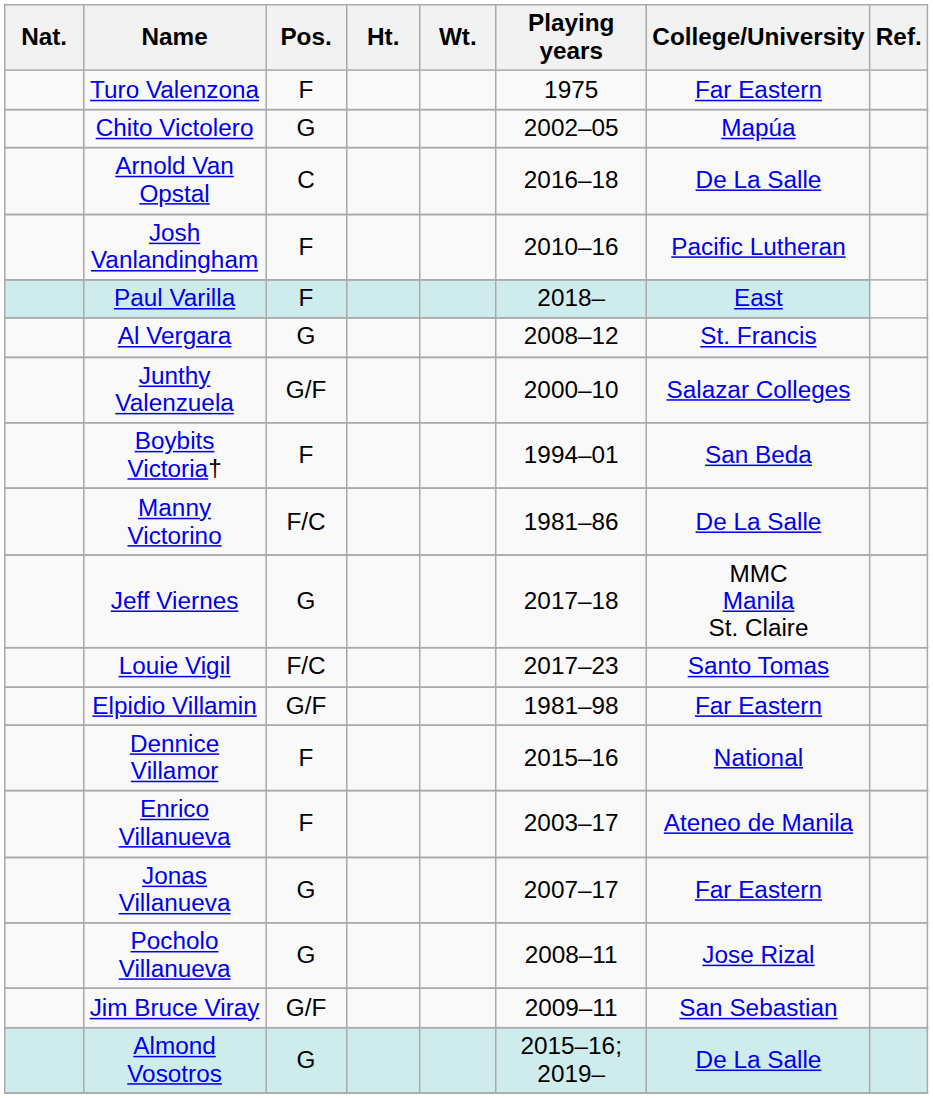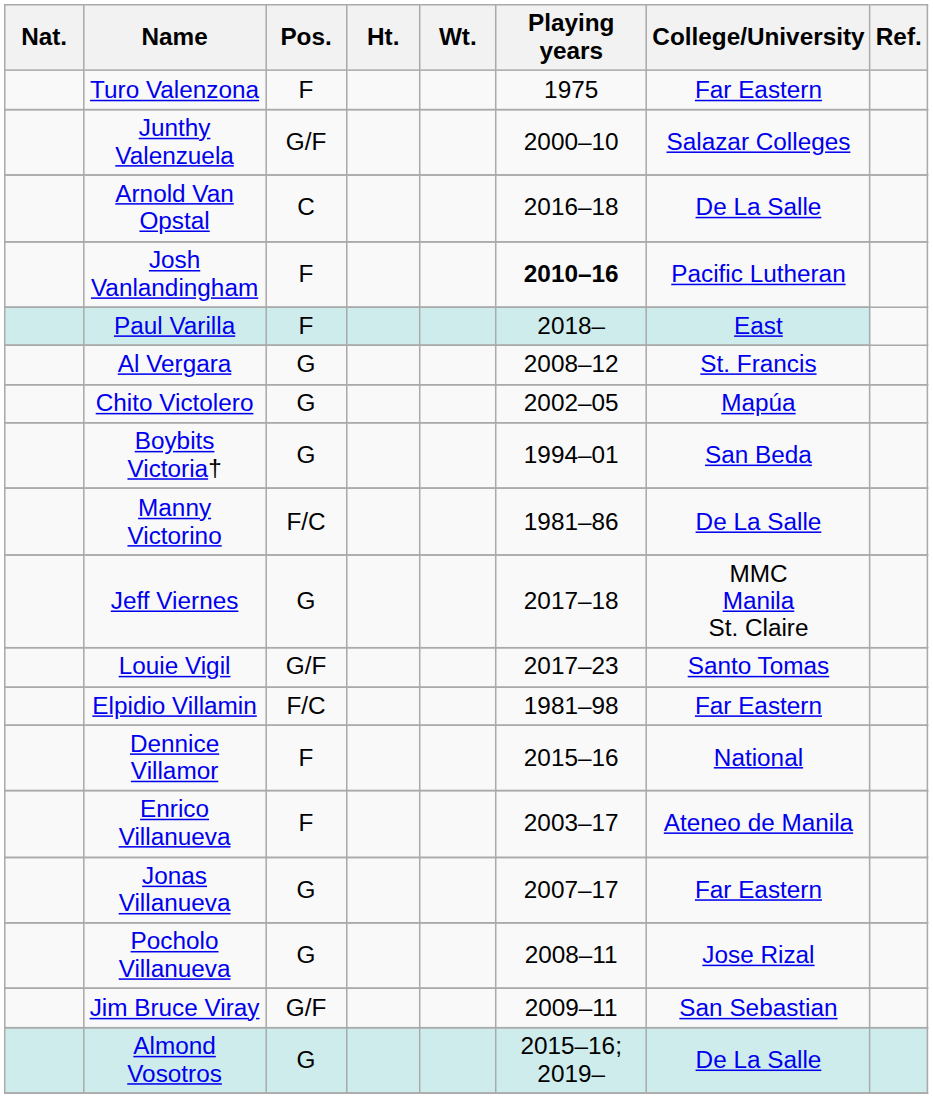 <table class="wikitable" style="text-align:center;">
 <tr>
 <th scope="col" width="10%">Nat.</th>
 <th scope="col" width="20%">Name</th>
 <th scope="col" width="10%">Pos.</th>
 <th scope="col" width="10%">Ht.</th>
 <th scope="col" width="10%">Wt.</th>
 <th scope="col" width="20%">Playing years</th>
 <th scope="col" width="20%">College/University</th>
 <th scope="col" width="5%">Ref.</th>
 </tr>
 <tr>
 <td></td>
 <td><a href='#'>Turo Valenzona</a></td>
 <td>F</td>
 <td></td>
 <td></td>
 <td>1975</td>
 <td><a href='#'>Far Eastern</a></td>
 <td></td>
 </tr>
 <tr>
 </tr>
 <tr>
 <td></td>
-<td><a href='#'>Chito Victolero</a></td>
-<td>G</td>
+<td><a href='#'>Junthy Valenzuela</a></td>
+<td>G/F</td>
 <td></td>
 <td></td>
-<td>2002–05</td>
-<td><a href='#'>Mapúa</a></td>
+<td>2000–10</td>
+<td><a href='#'>Salazar Colleges</a></td>
 <td></td>
 </tr>
 <tr>
 </tr>
 <tr>
 <td> </td>
 <td><a href='#'>Arnold Van Opstal</a></td>
 <td>C</td>
 <td></td>
 <td></td>
 <td>2016–18</td>
 <td><a href='#'>De La Salle</a></td>
 <td></td>
 </tr>
 <tr>
 </tr>
 <tr>
 <td>  </td>
 <td><a href='#'>Josh Vanlandingham</a></td>
 <td>F</td>
 <td></td>
 <td></td>
-<td>2010–16</td>
+<td><strong>2010–16</strong></td>
 <td><a href='#'>Pacific Lutheran</a></td>
 <td></td>
 </tr>
 <tr>
 </tr>
 <tr align="center" bgcolor="#CFECEC" width="20">
 <td> </td>
 <td><a href='#'>Paul Varilla</a></td>
 <td>F</td>
 <td></td>
 <td></td>
 <td>2018–</td>
 <td><a href='#'>East</a></td>
 </tr>
 <tr>
 </tr>
 <tr>
 <td></td>
 <td><a href='#'>Al Vergara</a></td>
 <td>G</td>
 <td></td>
 <td></td>
 <td>2008–12</td>
 <td><a href='#'>St. Francis</a></td>
 <td></td>
 </tr>
 <tr>
 </tr>
 <tr>
 <td></td>
-<td><a href='#'>Junthy Valenzuela</a></td>
-<td>G/F</td>
+<td><a href='#'>Chito Victolero</a></td>
+<td>G</td>
 <td></td>
 <td></td>
-<td>2000–10</td>
-<td><a href='#'>Salazar Colleges</a></td>
+<td>2002–05</td>
+<td><a href='#'>Mapúa</a></td>
 <td></td>
 </tr>
 <tr>
 </tr>
 <tr>
 <td></td>
 <td><a href='#'>Boybits Victoria</a>†</td>
-<td>F</td>
+<td>G</td>
 <td></td>
 <td></td>
 <td>1994–01</td>
 <td><a href='#'>San Beda</a></td>
 <td></td>
 </tr>
 <tr>
 </tr>
 <tr>
 <td></td>
 <td><a href='#'>Manny Victorino</a></td>
 <td>F/C</td>
 <td></td>
 <td></td>
 <td>1981–86</td>
 <td><a href='#'>De La Salle</a></td>
 <td></td>
 </tr>
 <tr>
 </tr>
 <tr>
 <td></td>
 <td><a href='#'>Jeff Viernes</a></td>
 <td>G</td>
 <td></td>
 <td></td>
 <td>2017–18</td>
 <td>MMC<br><a href='#'>Manila</a><br>St. Claire</td>
 <td></td>
 </tr>
 <tr>
 </tr>
 <tr>
 <td></td>
 <td><a href='#'>Louie Vigil</a></td>
-<td>F/C</td>
+<td>G/F</td>
 <td></td>
 <td></td>
 <td>2017–23</td>
 <td><a href='#'>Santo Tomas</a></td>
 <td></td>
 </tr>
 <tr>
 </tr>
 <tr>
 <td></td>
 <td><a href='#'>Elpidio Villamin</a></td>
-<td>G/F</td>
+<td>F/C</td>
 <td></td>
 <td></td>
 <td>1981–98</td>
 <td><a href='#'>Far Eastern</a></td>
 <td></td>
 </tr>
 <tr>
 </tr>
 <tr>
 <td></td>
 <td><a href='#'>Dennice Villamor</a></td>
 <td>F</td>
 <td></td>
 <td></td>
 <td>2015–16</td>
 <td><a href='#'>National</a></td>
 <td></td>
 </tr>
 <tr>
 </tr>
 <tr>
 <td></td>
 <td><a href='#'>Enrico Villanueva</a></td>
 <td>F</td>
 <td></td>
 <td></td>
 <td>2003–17</td>
 <td><a href='#'>Ateneo de Manila</a></td>
 <td></td>
 </tr>
 <tr>
 </tr>
 <tr>
 <td></td>
 <td><a href='#'>Jonas Villanueva</a></td>
 <td>G</td>
 <td></td>
 <td></td>
 <td>2007–17</td>
 <td><a href='#'>Far Eastern</a></td>
 <td></td>
 </tr>
 <tr>
 </tr>
 <tr>
 <td></td>
 <td><a href='#'>Pocholo Villanueva</a></td>
 <td>G</td>
 <td></td>
 <td></td>
 <td>2008–11</td>
 <td><a href='#'>Jose Rizal</a></td>
 <td></td>
 </tr>
 <tr>
 </tr>
 <tr>
 <td></td>
 <td><a href='#'>Jim Bruce Viray</a></td>
 <td>G/F</td>
 <td></td>
 <td></td>
 <td>2009–11</td>
 <td><a href='#'>San Sebastian</a></td>
 <td></td>
 </tr>
 <tr>
 </tr>
 <tr align="center" bgcolor="#CFECEC" width="20">
 <td></td>
 <td><a href='#'>Almond Vosotros</a></td>
 <td>G</td>
 <td></td>
 <td></td>
 <td>2015–16;<br>2019–</td>
 <td><a href='#'>De La Salle</a></td>
 <td></td>
 </tr>
 <tr>
 </tr>
 </table>
